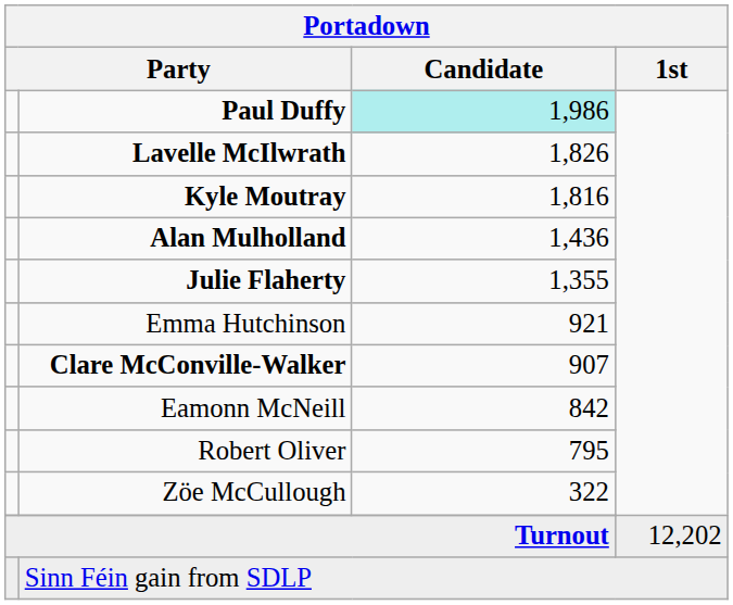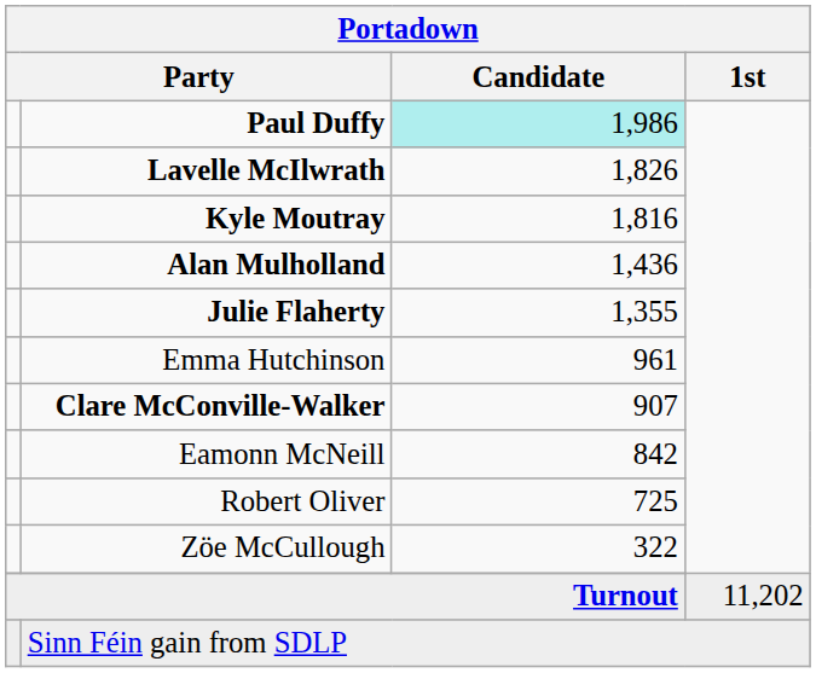 <table class="wikitable">
 <tr>
 <th colspan="4" align="center"><a href='#'>Portadown</a></th>
 </tr>
 <tr>
 <th colspan="2" align="center" width=200>Party</th>
 <th width=150>Candidate</th>
 <th width=60>1st </th>
 </tr>
 <tr>
 <td></td>
 <td align="right"><strong>Paul Duffy</strong></td>
 <td align="right" style="background: paleturquoise;">1,986</td>
 </tr>
 <tr>
 <td></td>
 <td align="right"><strong>Lavelle McIlwrath</strong></td>
 <td align="right">1,826</td>
 </tr>
 <tr>
 <td></td>
 <td align="right"><strong>Kyle Moutray</strong></td>
 <td align="right">1,816</td>
 </tr>
 <tr>
 <td></td>
 <td align="right"><strong>Alan Mulholland</strong></td>
 <td align="right">1,436</td>
 </tr>
 <tr>
 <td></td>
 <td align="right"><strong>Julie Flaherty</strong></td>
 <td align="right">1,355</td>
 </tr>
 <tr>
 <td></td>
 <td align="right">Emma Hutchinson</td>
-<td align="right">921</td>
+<td align="right">961</td>
 </tr>
 <tr>
 <td></td>
 <td align="right"><strong>Clare McConville-Walker</strong></td>
 <td align="right">907</td>
 </tr>
 <tr>
 <td></td>
 <td align="right">Eamonn McNeill</td>
 <td align="right">842</td>
 </tr>
 <tr>
 <td></td>
 <td align="right">Robert Oliver</td>
-<td align="right">795</td>
+<td align="right">725</td>
 </tr>
 <tr>
 <td></td>
 <td align="right">Zöe McCullough</td>
 <td align="right">322</td>
 </tr>
 <tr>
 </tr>
 <tr bgcolor="EEEEEE">
 <td colspan=3 align="right"><strong><a href='#'>Turnout</a></strong></td>
-<td align="right">12,202</td>
+<td align="right">11,202</td>
 </tr>
 <tr bgcolor="EEEEEE">
 <td bgcolor=></td>
 <td colspan=4 bgcolor="EEEEEE"><a href='#'>Sinn Féin</a> gain from <a href='#'>SDLP</a></td>
 </tr>
 </table>
